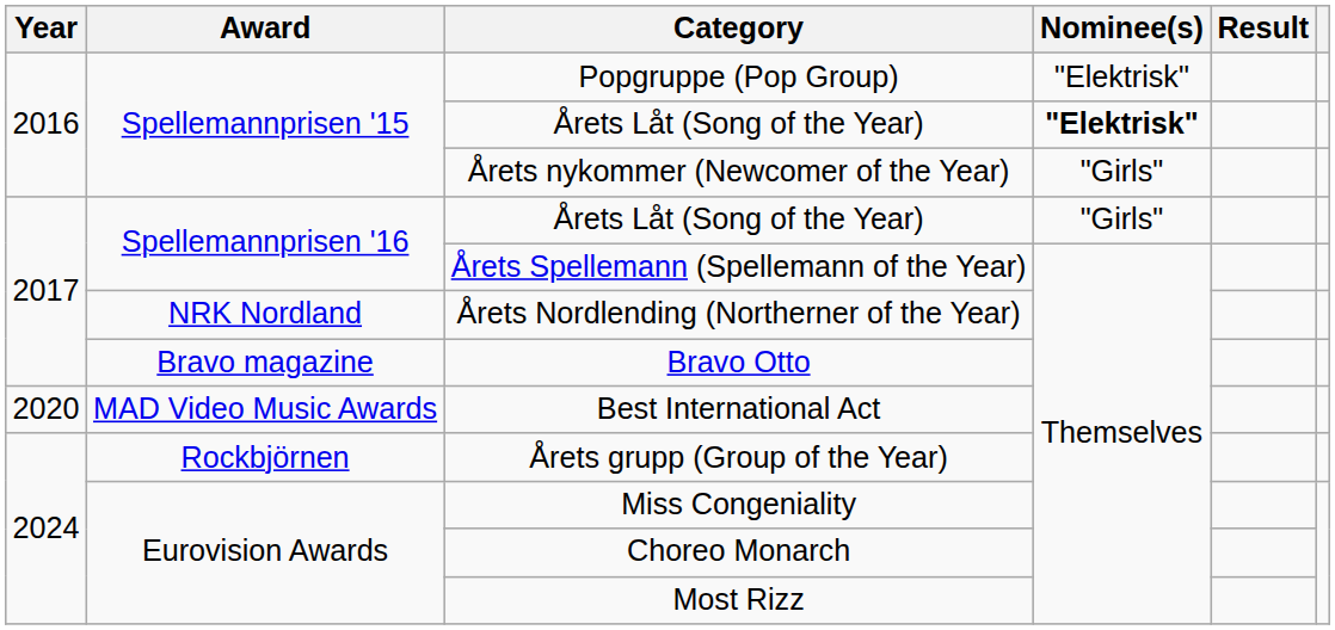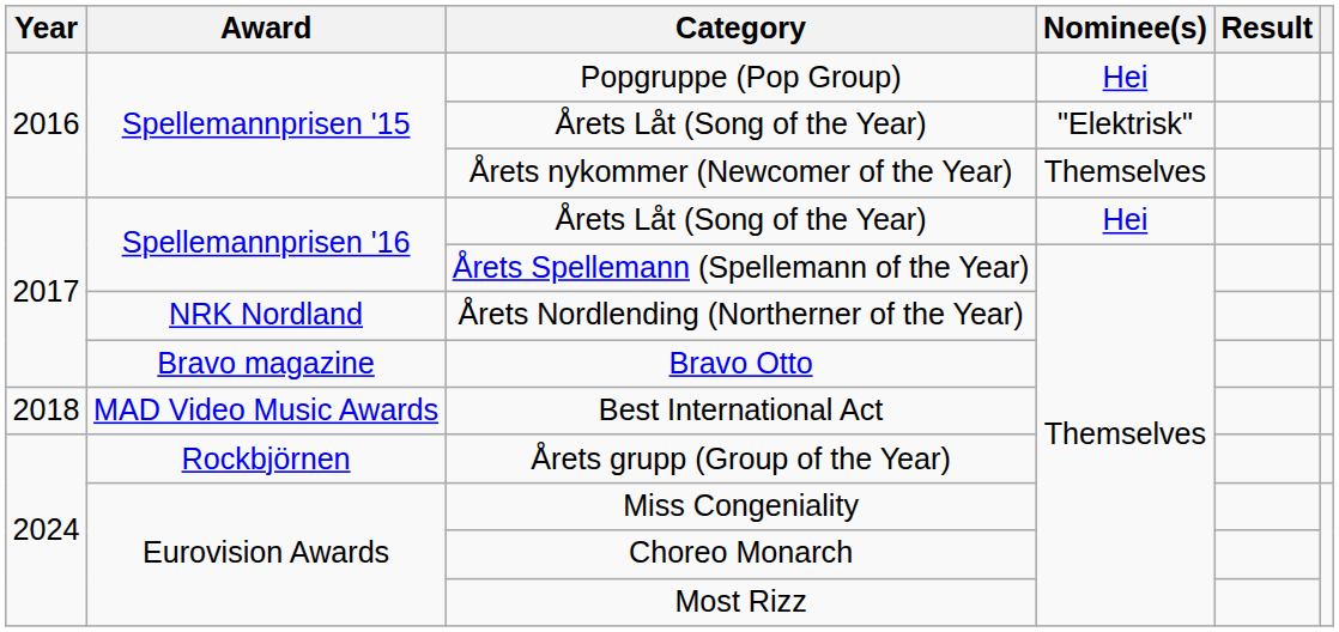 <table class="wikitable plainrowheaders" style="text-align:center;">
 <tr>
 <th>Year</th>
 <th>Award</th>
 <th>Category</th>
 <th>Nominee(s)</th>
 <th>Result</th>
 <th></th>
 </tr>
 <tr>
 <td rowspan="3">2016</td>
 <td rowspan="3"><a href='#'>Spellemannprisen '15</a></td>
 <td>Popgruppe (Pop Group)</td>
-<td>"Elektrisk"</td>
+<td><a href='#'>Hei</a></td>
 <td></td>
 <td align="center"></td>
 </tr>
 <tr>
 <td>Årets Låt (Song of the Year)</td>
-<td><strong>"Elektrisk"</strong></td>
+<td>"Elektrisk"</td>
 <td></td>
 <td></td>
 </tr>
 <tr>
 <td>Årets nykommer (Newcomer of the Year)</td>
-<td>"Girls"</td>
+<td>Themselves</td>
 <td></td>
 <td></td>
 </tr>
 <tr>
 <td rowspan="4">2017</td>
 <td rowspan="2"><a href='#'>Spellemannprisen '16</a></td>
 <td>Årets Låt (Song of the Year)</td>
-<td>"Girls"</td>
+<td><a href='#'>Hei</a></td>
 <td></td>
 <td></td>
 </tr>
 <tr>
 <td><a href='#'>Årets Spellemann</a> (Spellemann of the Year)</td>
 <td rowspan="8">Themselves</td>
 <td></td>
 <td></td>
 </tr>
 <tr>
 <td><a href='#'>NRK Nordland</a></td>
 <td>Årets Nordlending (Northerner of the Year)</td>
 <td></td>
 <td align="center"></td>
 </tr>
 <tr>
 <td><a href='#'>Bravo magazine</a></td>
 <td><a href='#'>Bravo Otto</a></td>
 <td></td>
 <td align="center"></td>
 </tr>
 <tr>
-<td>2020</td>
+<td>2018</td>
 <td><a href='#'>MAD Video Music Awards</a></td>
 <td>Best International Act</td>
 <td></td>
 <td align="center"></td>
 </tr>
 <tr>
 <td rowspan="4">2024</td>
 <td><a href='#'>Rockbjörnen</a></td>
 <td>Årets grupp (Group of the Year)</td>
 <td></td>
 <td align="center"></td>
 </tr>
 <tr>
 <td rowspan="3">Eurovision Awards</td>
 <td>Miss Congeniality</td>
 <td></td>
 <td rowspan="3" align="center"></td>
 </tr>
 <tr>
 <td>Choreo Monarch</td>
 <td></td>
 </tr>
 <tr>
 <td>Most Rizz</td>
 <td></td>
 </tr>
 </table>
